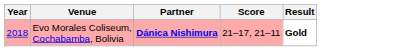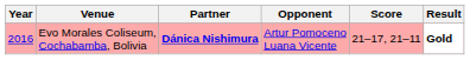 <table class="sortable wikitable" style="font-size: 90%;">
 <tr>
 <th>Year</th>
 <th>Venue</th>
 <th>Partner</th>
+<th>Opponent</th>
 <th>Score</th>
 <th>Result</th>
 </tr>
 <tr style="background:#FFAAAA">
-<td align="center"><a href='#'>2018</a></td>
+<td align="center"><a href='#'>2016</a></td>
 <td align="left">Evo Morales Coliseum,<br><a href='#'>Cochabamba</a>, Bolivia</td>
 <td align="left"><strong> <a href='#'>Dánica Nishimura</a></strong></td>
+<td align="left"> <a href='#'>Artur Pomoceno</a><br> <a href='#'>Luana Vicente</a></td>
 <td align="left">21–17, 21–11</td>
 <td style="text-align:left; background:white"> <strong>Gold</strong></td>
 </tr>
 </table>
